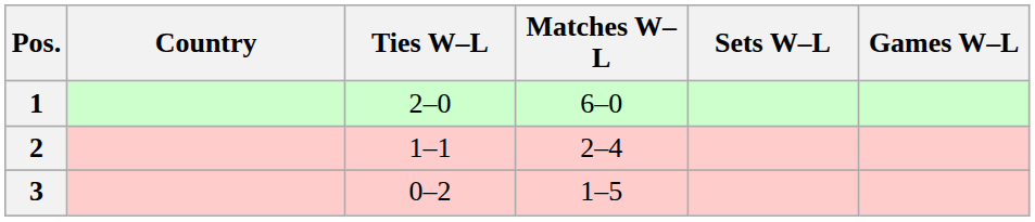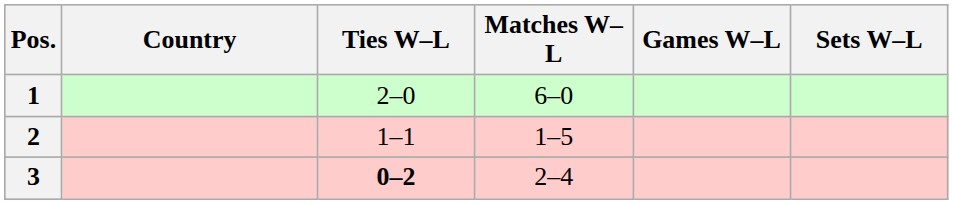 <table class="wikitable nowrap" style=text-align:center>
 <tr>
 <th>Pos.</th>
 <th width=150>Country</th>
 <th width=90>Ties W–L</th>
 <th width=90>Matches W–L</th>
+<th width=90>Games W–L</th>
 <th width=90>Sets W–L</th>
-<th width=90>Games W–L</th>
 </tr>
 <tr style=background:#ccffcc>
 <th>1</th>
 <td align=left><strong></strong></td>
 <td>2–0</td>
 <td>6–0</td>
 <td></td>
 <td></td>
 </tr>
 <tr style="background:#ffcccc;">
 <th>2</th>
 <td align=left><em></em></td>
 <td>1–1</td>
-<td>2–4</td>
+<td>1–5</td>
 <td></td>
 <td></td>
 </tr>
 <tr style="background:#ffcccc;">
 <th>3</th>
 <td align=left><em></em></td>
-<td>0–2</td>
-<td>1–5</td>
+<td><strong>0–2</strong></td>
+<td>2–4</td>
 <td></td>
 <td></td>
 </tr>
 </table>
